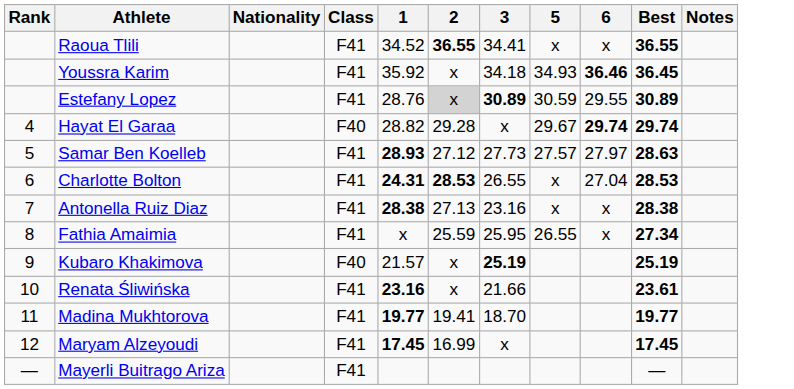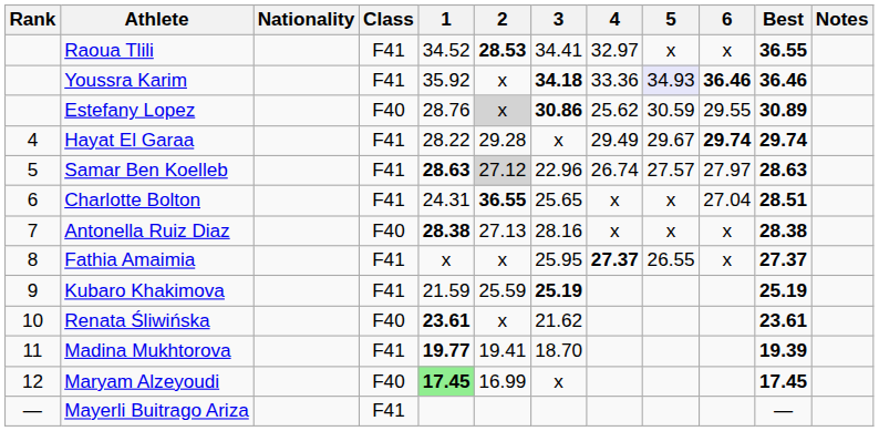 <table class="wikitable sortable" style="text-align:center">
 <tr>
 <th>Rank</th>
 <th>Athlete</th>
 <th>Nationality</th>
 <th>Class</th>
 <th>1</th>
 <th>2</th>
 <th>3</th>
+<th>4</th>
 <th>5</th>
 <th>6</th>
 <th>Best</th>
 <th>Notes</th>
 </tr>
 <tr>
 <td></td>
 <td align="left"><a href='#'>Raoua Tlili</a></td>
 <td align="left"></td>
 <td>F41</td>
 <td>34.52</td>
-<td><strong>36.55</strong></td>
+<td><strong>28.53</strong></td>
 <td>34.41</td>
+<td>32.97</td>
 <td>x</td>
 <td>x</td>
 <td><strong>36.55</strong></td>
 <td></td>
 </tr>
 <tr>
 <td></td>
 <td align="left"><a href='#'>Youssra Karim</a></td>
 <td align="left"></td>
 <td>F41</td>
 <td>35.92</td>
 <td>x</td>
-<td>34.18</td>
-<td>34.93</td>
+<td><strong>34.18</strong></td>
+<td>33.36</td>
+<td style="background: lavender;">34.93</td>
 <td><strong>36.46</strong></td>
-<td><strong>36.45</strong></td>
+<td><strong>36.46</strong></td>
 <td></td>
 </tr>
 <tr>
 <td></td>
 <td align="left"><a href='#'>Estefany Lopez</a></td>
 <td align="left"></td>
-<td>F41</td>
+<td>F40</td>
 <td>28.76</td>
 <td style="background: lightgrey;">x</td>
-<td><strong>30.89</strong></td>
+<td><strong>30.86</strong></td>
+<td>25.62</td>
 <td>30.59</td>
 <td>29.55</td>
 <td><strong>30.89</strong></td>
 <td></td>
 </tr>
 <tr>
 <td>4</td>
 <td align="left"><a href='#'>Hayat El Garaa</a></td>
 <td align="left"></td>
-<td>F40</td>
-<td>28.82</td>
+<td>F41</td>
+<td>28.22</td>
 <td>29.28</td>
 <td>x</td>
+<td>29.49</td>
 <td>29.67</td>
 <td><strong>29.74</strong></td>
 <td><strong>29.74</strong></td>
 <td></td>
 </tr>
 <tr>
 <td>5</td>
 <td align="left"><a href='#'>Samar Ben Koelleb</a></td>
 <td align="left"></td>
 <td>F41</td>
-<td><strong>28.93</strong></td>
-<td>27.12</td>
-<td>27.73</td>
+<td><strong>28.63</strong></td>
+<td style="background: lightgrey;">27.12</td>
+<td>22.96</td>
+<td>26.74</td>
 <td>27.57</td>
 <td>27.97</td>
 <td><strong>28.63</strong></td>
 <td></td>
 </tr>
 <tr>
 <td>6</td>
 <td align="left"><a href='#'>Charlotte Bolton</a></td>
 <td align="left"></td>
 <td>F41</td>
-<td><strong>24.31</strong></td>
-<td><strong>28.53</strong></td>
-<td>26.55</td>
+<td>24.31</td>
+<td><strong>36.55</strong></td>
+<td>25.65</td>
+<td>x</td>
 <td>x</td>
 <td>27.04</td>
-<td><strong>28.53</strong></td>
+<td><strong>28.51</strong></td>
 <td></td>
 </tr>
 <tr>
 <td>7</td>
 <td align="left"><a href='#'>Antonella Ruiz Diaz</a></td>
 <td align="left"></td>
-<td>F41</td>
+<td>F40</td>
 <td><strong>28.38</strong></td>
 <td>27.13</td>
-<td>23.16</td>
+<td>28.16</td>
+<td>x</td>
 <td>x</td>
 <td>x</td>
 <td><strong>28.38</strong></td>
 <td></td>
 </tr>
 <tr>
 <td>8</td>
 <td align="left"><a href='#'>Fathia Amaimia</a></td>
 <td align="left"></td>
 <td>F41</td>
 <td>x</td>
-<td>25.59</td>
+<td>x</td>
 <td>25.95</td>
+<td><strong>27.37</strong></td>
 <td>26.55</td>
 <td>x</td>
-<td><strong>27.34</strong></td>
+<td><strong>27.37</strong></td>
 <td></td>
 </tr>
 <tr>
 <td>9</td>
 <td align="left"><a href='#'>Kubaro Khakimova</a></td>
 <td align="left"></td>
-<td>F40</td>
-<td>21.57</td>
-<td>x</td>
+<td>F41</td>
+<td>21.59</td>
+<td>25.59</td>
 <td><strong>25.19</strong></td>
+<td></td>
 <td></td>
 <td></td>
 <td><strong>25.19</strong></td>
 <td></td>
 </tr>
 <tr>
 <td>10</td>
 <td align="left"><a href='#'>Renata Śliwińska</a></td>
 <td align="left"></td>
-<td>F41</td>
-<td><strong>23.16</strong></td>
+<td>F40</td>
+<td><strong>23.61</strong></td>
 <td>x</td>
-<td>21.66</td>
+<td>21.62</td>
+<td></td>
 <td></td>
 <td></td>
 <td><strong>23.61</strong></td>
 <td></td>
 </tr>
 <tr>
 <td>11</td>
 <td align="left"><a href='#'>Madina Mukhtorova</a></td>
 <td align="left"></td>
 <td>F41</td>
 <td><strong>19.77</strong></td>
 <td>19.41</td>
 <td>18.70</td>
 <td></td>
 <td></td>
-<td><strong>19.77</strong></td>
+<td></td>
+<td><strong>19.39</strong></td>
 <td></td>
 </tr>
 <tr>
 <td>12</td>
 <td align="left"><a href='#'>Maryam Alzeyoudi</a></td>
 <td align="left"></td>
-<td>F41</td>
-<td><strong>17.45</strong></td>
+<td>F40</td>
+<td style="background: lightgreen;"><strong>17.45</strong></td>
 <td>16.99</td>
 <td>x</td>
+<td></td>
 <td></td>
 <td></td>
 <td><strong>17.45</strong></td>
 <td></td>
 </tr>
 <tr>
 <td>—</td>
 <td align="left"><a href='#'>Mayerli Buitrago Ariza</a></td>
 <td align="left"></td>
 <td>F41</td>
 <td></td>
 <td></td>
 <td></td>
 <td></td>
 <td></td>
+<td></td>
 <td>—</td>
 <td></td>
 </tr>
 </table>
